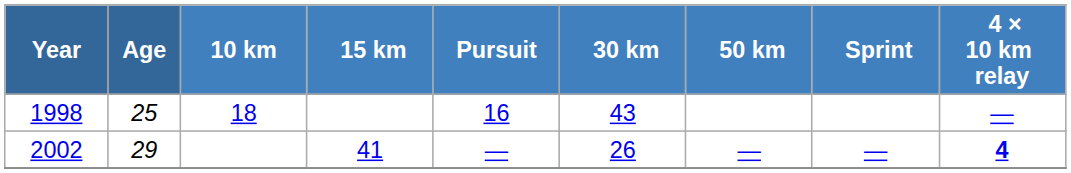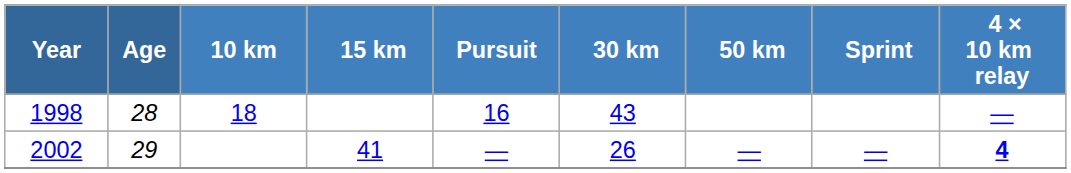 <table class="wikitable" style="font-size:95%; text-align:center; border:grey solid 1px; border-collapse:collapse; background:#ffffff;">
 <tr>
 <th style="background-color:#369; color:white; width:60px;"> Year </th>
 <th style="background-color:#369; color:white; width:40px;"> Age </th>
 <th style="background-color:#4180be; color:white; width:75px;"> 10 km </th>
 <th style="background-color:#4180be; color:white; width:75px;"> 15 km</th>
 <th style="background-color:#4180be; color:white; width:75px;"> Pursuit </th>
 <th style="background-color:#4180be; color:white; width:75px;"> 30 km</th>
 <th style="background-color:#4180be; color:white; width:75px;"> 50 km</th>
 <th style="background-color:#4180be; color:white; width:75px;"> Sprint</th>
 <th style="background-color:#4180be; color:white; width:75px;"> 4 × 10 km <br> relay </th>
 </tr>
 <tr>
 <td><a href='#'>1998</a></td>
-<td><em>25</em></td>
+<td><em>28</em></td>
 <td><a href='#'>18</a></td>
 <td></td>
 <td><a href='#'>16</a></td>
 <td><a href='#'>43</a></td>
 <td><a href='#'></a></td>
 <td></td>
 <td><a href='#'>—</a></td>
 </tr>
 <tr>
 <td><a href='#'>2002</a></td>
 <td><em>29</em></td>
 <td></td>
 <td><a href='#'>41</a></td>
 <td><a href='#'>—</a></td>
 <td><a href='#'>26</a></td>
 <td><a href='#'>—</a></td>
 <td><a href='#'>—</a></td>
 <td><strong><a href='#'>4</a></strong></td>
 </tr>
 <tr>
 </tr>
 </table>
